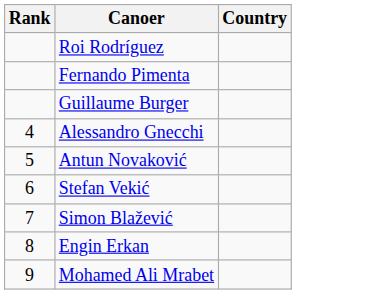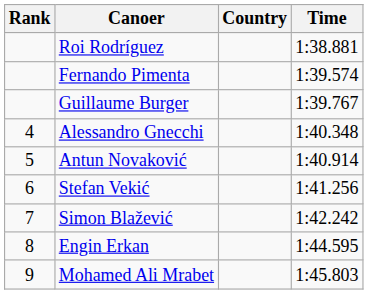 <table class="wikitable" style="text-align:center;">
 <tr>
 <th>Rank</th>
 <th>Canoer</th>
 <th>Country</th>
+<th>Time</th>
 </tr>
 <tr>
 <td></td>
 <td align="left"><a href='#'>Roi Rodríguez</a></td>
 <td align="left"></td>
+<td>1:38.881</td>
 </tr>
 <tr>
 <td></td>
 <td align="left"><a href='#'>Fernando Pimenta</a></td>
 <td align="left"></td>
+<td>1:39.574</td>
 </tr>
 <tr>
 <td></td>
 <td align="left"><a href='#'>Guillaume Burger</a></td>
 <td align="left"></td>
+<td>1:39.767</td>
 </tr>
 <tr>
 <td>4</td>
 <td align="left"><a href='#'>Alessandro Gnecchi</a></td>
 <td align="left"></td>
+<td>1:40.348</td>
 </tr>
 <tr>
 <td>5</td>
 <td align="left"><a href='#'>Antun Novaković</a></td>
 <td align="left"></td>
+<td>1:40.914</td>
 </tr>
 <tr>
 <td>6</td>
 <td align="left"><a href='#'>Stefan Vekić</a></td>
 <td align="left"></td>
+<td>1:41.256</td>
 </tr>
 <tr>
 <td>7</td>
 <td align="left"><a href='#'>Simon Blažević</a></td>
 <td align="left"></td>
+<td>1:42.242</td>
 </tr>
 <tr>
 <td>8</td>
 <td align="left"><a href='#'>Engin Erkan</a></td>
 <td align="left"></td>
+<td>1:44.595</td>
 </tr>
 <tr>
 <td>9</td>
 <td align="left"><a href='#'>Mohamed Ali Mrabet</a></td>
 <td align="left"></td>
+<td>1:45.803</td>
 </tr>
 </table>
